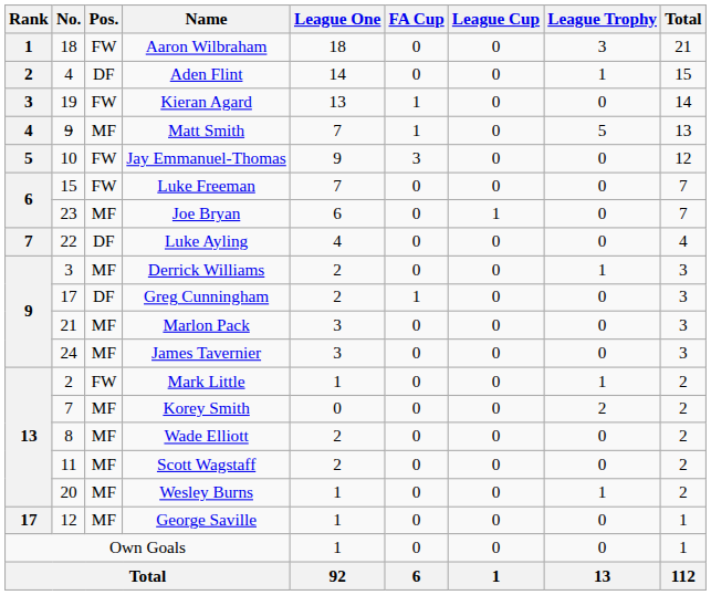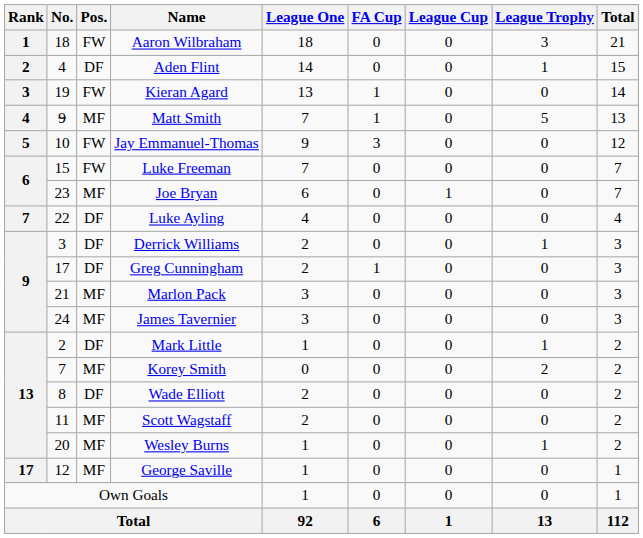 <table class="wikitable" style="text-align:center; font-size:90%;">
 <tr>
 <th>Rank</th>
 <th>No.</th>
 <th>Pos.</th>
 <th>Name</th>
 <th><a href='#'>League One</a></th>
 <th><a href='#'>FA Cup</a></th>
 <th><a href='#'>League Cup</a></th>
 <th><a href='#'>League Trophy</a></th>
 <th>Total</th>
 </tr>
 <tr>
 <th>1</th>
 <td>18</td>
 <td>FW</td>
 <td><a href='#'>Aaron Wilbraham</a></td>
 <td>18</td>
 <td>0</td>
 <td>0</td>
 <td>3</td>
 <td>21</td>
 </tr>
 <tr>
 <th>2</th>
 <td>4</td>
 <td>DF</td>
 <td><a href='#'>Aden Flint</a></td>
 <td>14</td>
 <td>0</td>
 <td>0</td>
 <td>1</td>
 <td>15</td>
 </tr>
 <tr>
 <th>3</th>
 <td>19</td>
 <td>FW</td>
 <td><a href='#'>Kieran Agard</a></td>
 <td>13</td>
 <td>1</td>
 <td>0</td>
 <td>0</td>
 <td>14</td>
 </tr>
 <tr>
 <th>4</th>
 <td><s>9</s></td>
 <td>MF</td>
 <td><a href='#'>Matt Smith</a></td>
 <td>7</td>
 <td>1</td>
 <td>0</td>
 <td>5</td>
 <td>13</td>
 </tr>
 <tr>
 <th>5</th>
 <td>10</td>
 <td>FW</td>
 <td><a href='#'>Jay Emmanuel-Thomas</a></td>
 <td>9</td>
 <td>3</td>
 <td>0</td>
 <td>0</td>
 <td>12</td>
 </tr>
 <tr>
 <th rowspan=2>6</th>
 <td>15</td>
 <td>FW</td>
 <td><a href='#'>Luke Freeman</a></td>
 <td>7</td>
 <td>0</td>
 <td>0</td>
 <td>0</td>
 <td>7</td>
 </tr>
 <tr>
 <td>23</td>
 <td>MF</td>
 <td><a href='#'>Joe Bryan</a></td>
 <td>6</td>
 <td>0</td>
 <td>1</td>
 <td>0</td>
 <td>7</td>
 </tr>
 <tr>
 <th>7</th>
 <td>22</td>
 <td>DF</td>
 <td><a href='#'>Luke Ayling</a></td>
 <td>4</td>
 <td>0</td>
 <td>0</td>
 <td>0</td>
 <td>4</td>
 </tr>
 <tr>
 <th rowspan=4>9</th>
 <td>3</td>
-<td>MF</td>
+<td>DF</td>
 <td><a href='#'>Derrick Williams</a></td>
 <td>2</td>
 <td>0</td>
 <td>0</td>
 <td>1</td>
 <td>3</td>
 </tr>
 <tr>
 <td>17</td>
 <td>DF</td>
 <td><a href='#'>Greg Cunningham</a></td>
 <td>2</td>
 <td>1</td>
 <td>0</td>
 <td>0</td>
 <td>3</td>
 </tr>
 <tr>
 <td>21</td>
 <td>MF</td>
 <td><a href='#'>Marlon Pack</a></td>
 <td>3</td>
 <td>0</td>
 <td>0</td>
 <td>0</td>
 <td>3</td>
 </tr>
 <tr>
 <td>24</td>
 <td>MF</td>
 <td><a href='#'>James Tavernier</a></td>
 <td>3</td>
 <td>0</td>
 <td>0</td>
 <td>0</td>
 <td>3</td>
 </tr>
 <tr>
 <th rowspan=5>13</th>
 <td>2</td>
-<td>FW</td>
+<td>DF</td>
 <td><a href='#'>Mark Little</a></td>
 <td>1</td>
 <td>0</td>
 <td>0</td>
 <td>1</td>
 <td>2</td>
 </tr>
 <tr>
 <td>7</td>
 <td>MF</td>
 <td><a href='#'>Korey Smith</a></td>
 <td>0</td>
 <td>0</td>
 <td>0</td>
 <td>2</td>
 <td>2</td>
 </tr>
 <tr>
 <td>8</td>
-<td>MF</td>
+<td>DF</td>
 <td><a href='#'>Wade Elliott</a></td>
 <td>2</td>
 <td>0</td>
 <td>0</td>
 <td>0</td>
 <td>2</td>
 </tr>
 <tr>
 <td>11</td>
 <td>MF</td>
 <td><a href='#'>Scott Wagstaff</a></td>
 <td>2</td>
 <td>0</td>
 <td>0</td>
 <td>0</td>
 <td>2</td>
 </tr>
 <tr>
 <td>20</td>
 <td>MF</td>
 <td><a href='#'>Wesley Burns</a></td>
 <td>1</td>
 <td>0</td>
 <td>0</td>
 <td>1</td>
 <td>2</td>
 </tr>
 <tr>
 <th>17</th>
 <td>12</td>
 <td>MF</td>
 <td><a href='#'>George Saville</a></td>
 <td>1</td>
 <td>0</td>
 <td>0</td>
 <td>0</td>
 <td>1</td>
 </tr>
 <tr>
 <td colspan=4>Own Goals</td>
 <td>1</td>
 <td>0</td>
 <td>0</td>
 <td>0</td>
 <td>1</td>
 </tr>
 <tr>
 <th colspan=4>Total</th>
 <th>92</th>
 <th>6</th>
 <th>1</th>
 <th>13</th>
 <th>112</th>
 </tr>
 </table>
